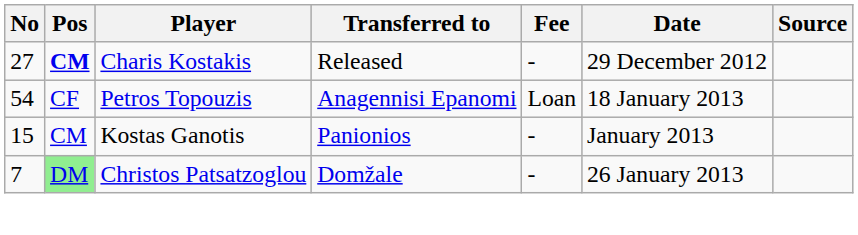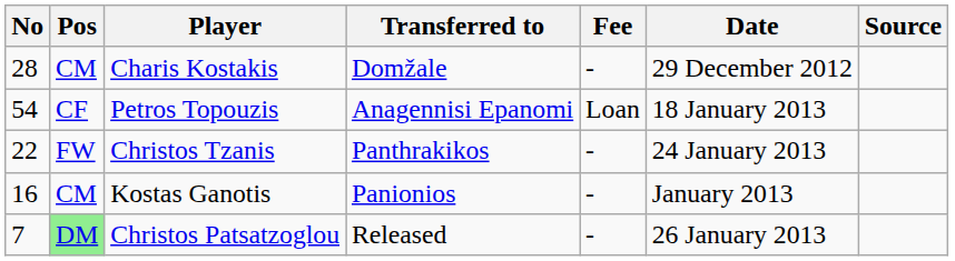 <table class="wikitable">
 <tr>
 <th>No</th>
 <th>Pos</th>
 <th>Player</th>
 <th>Transferred to</th>
 <th>Fee</th>
 <th>Date</th>
 <th>Source</th>
 </tr>
 <tr>
-<td>27</td>
-<td><strong><a href='#'>CM</a></strong></td>
+<td>28</td>
+<td><a href='#'>CM</a></td>
 <td><a href='#'>Charis Kostakis</a></td>
-<td>Released</td>
+<td><a href='#'>Domžale</a></td>
 <td>-</td>
 <td>29 December 2012</td>
 <td></td>
 </tr>
 <tr>
 <td>54</td>
 <td><a href='#'>CF</a></td>
 <td><a href='#'>Petros Topouzis</a></td>
 <td><a href='#'>Anagennisi Epanomi</a></td>
 <td>Loan</td>
 <td>18 January 2013</td>
 <td></td>
 </tr>
 <tr>
-<td>15</td>
+<td>22</td>
+<td><a href='#'>FW</a></td>
+<td><a href='#'>Christos Tzanis</a></td>
+<td><a href='#'>Panthrakikos</a></td>
+<td>-</td>
+<td>24 January 2013</td>
+<td></td>
+</tr>
+<tr>
+<td>16</td>
 <td><a href='#'>CM</a></td>
 <td>Kostas Ganotis</td>
 <td><a href='#'>Panionios</a></td>
 <td>-</td>
 <td>January 2013</td>
 <td></td>
 </tr>
 <tr>
 <td>7</td>
 <td style="background: lightgreen;"><a href='#'>DM</a></td>
 <td><a href='#'>Christos Patsatzoglou</a></td>
-<td><a href='#'>Domžale</a></td>
+<td>Released</td>
 <td>-</td>
 <td>26 January 2013</td>
 <td></td>
 </tr>
 </table>
